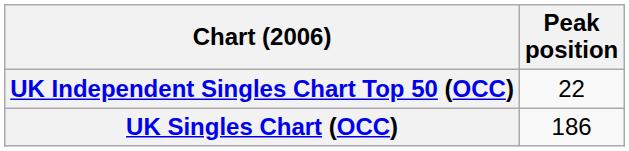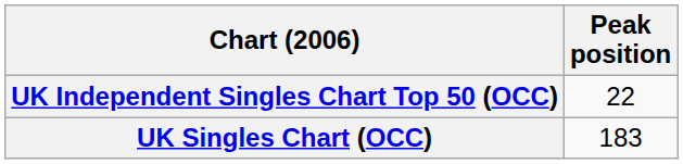 <table class="wikitable sortable plainrowheaders" style="text-align:center">
 <tr>
 <th>Chart (2006)</th>
 <th>Peak<br>position</th>
 </tr>
 <tr>
 <th scope="row"><a href='#'>UK Independent Singles Chart Top 50</a> (<a href='#'>OCC</a>)</th>
 <td>22</td>
 </tr>
 <tr>
 <th scope="row"><a href='#'>UK Singles Chart</a> (<a href='#'>OCC</a>)</th>
-<td>186</td>
+<td>183</td>
 </tr>
 </table>
